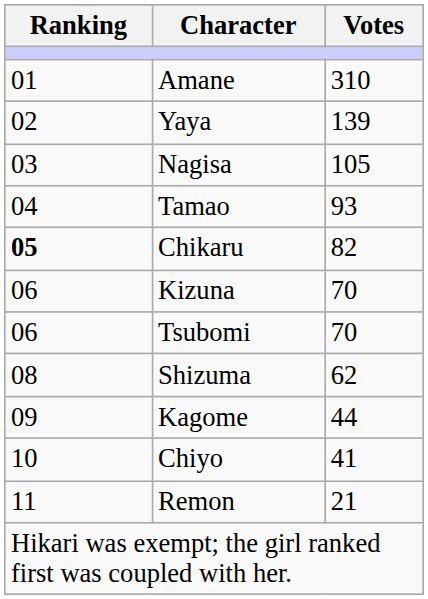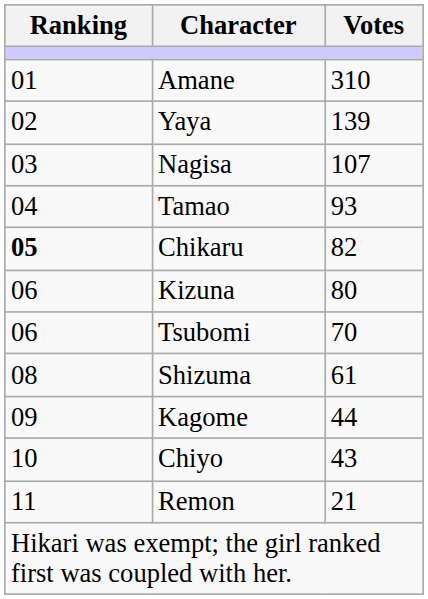 <table class="wikitable" width="20%">
 <tr>
 <th>Ranking</th>
 <th>Character</th>
 <th>Votes</th>
 </tr>
 <tr>
 <td colspan="5" bgcolor="#CCCCFF"></td>
 </tr>
 <tr>
 <td>01</td>
 <td>Amane</td>
 <td>310</td>
 </tr>
 <tr>
 <td>02</td>
 <td>Yaya</td>
 <td>139</td>
 </tr>
 <tr>
 <td>03</td>
 <td>Nagisa</td>
-<td>105</td>
+<td>107</td>
 </tr>
 <tr>
 <td>04</td>
 <td>Tamao</td>
 <td>93</td>
 </tr>
 <tr>
 <td><strong>05</strong></td>
 <td>Chikaru</td>
 <td>82</td>
 </tr>
 <tr>
 <td>06</td>
 <td>Kizuna</td>
-<td>70</td>
+<td>80</td>
 </tr>
 <tr>
 <td>06</td>
 <td>Tsubomi</td>
 <td>70</td>
 </tr>
 <tr>
 <td>08</td>
 <td>Shizuma</td>
-<td>62</td>
+<td>61</td>
 </tr>
 <tr>
 <td>09</td>
 <td>Kagome</td>
 <td>44</td>
 </tr>
 <tr>
 <td>10</td>
 <td>Chiyo</td>
-<td>41</td>
+<td>43</td>
 </tr>
 <tr>
 <td>11</td>
 <td>Remon</td>
 <td>21</td>
 </tr>
 <tr>
 <td colspan="5">Hikari was exempt; the girl ranked first was coupled with her.</td>
 </tr>
 </table>
